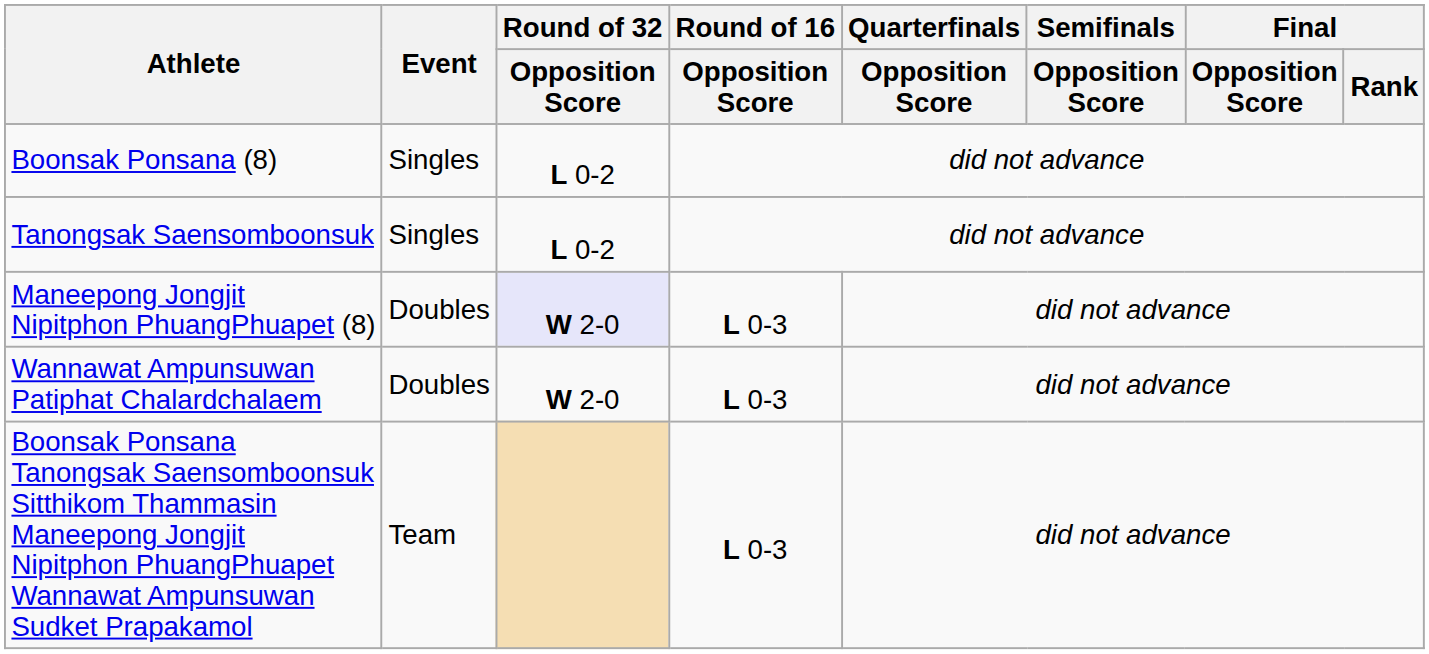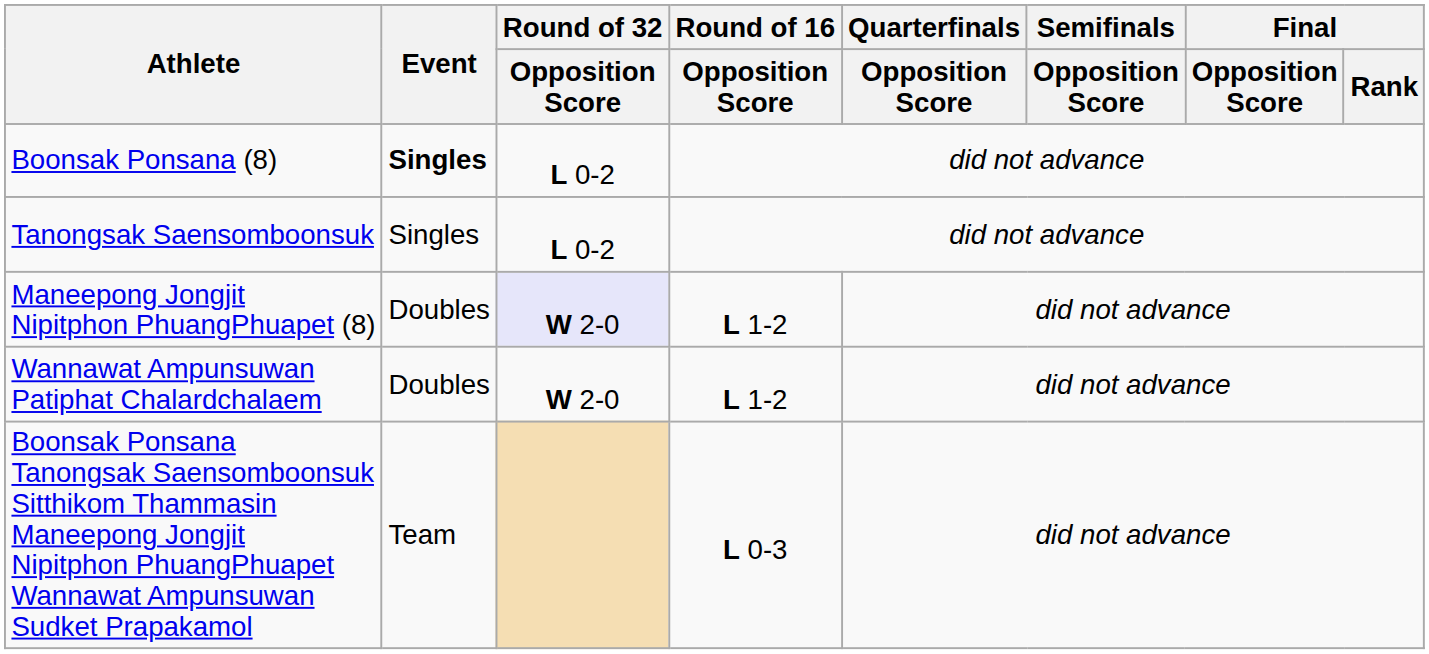 <table class=wikitable style="font-size:90%; text-align:center">
 <tr>
 <th rowspan="2">Athlete</th>
 <th rowspan="2">Event</th>
 <th>Round of 32</th>
 <th>Round of 16</th>
 <th>Quarterfinals</th>
 <th>Semifinals</th>
 <th colspan="2">Final</th>
 </tr>
 <tr>
 <th>Opposition<br>Score</th>
 <th>Opposition<br>Score</th>
 <th>Opposition<br>Score</th>
 <th>Opposition<br>Score</th>
 <th>Opposition<br>Score</th>
 <th>Rank</th>
 </tr>
 <tr>
 <td align=left><a href='#'>Boonsak Ponsana</a> (8)</td>
-<td align=left>Singles</td>
+<td align=left><strong>Singles</strong></td>
 <td> <br><strong>L</strong> 0-2</td>
 <td colspan=5><em>did not advance</em></td>
 </tr>
 <tr>
 <td align=left><a href='#'>Tanongsak Saensomboonsuk</a></td>
 <td align=left>Singles</td>
 <td> <br><strong>L</strong> 0-2</td>
 <td colspan=5><em>did not advance</em></td>
 </tr>
 <tr>
 <td align=left><a href='#'>Maneepong Jongjit</a> <br> <a href='#'>Nipitphon PhuangPhuapet</a> (8)</td>
 <td align=left>Doubles</td>
 <td style="background: lavender;"> <br> <strong>W</strong> 2-0</td>
-<td> <br><strong>L</strong> 0-3</td>
+<td> <br> <strong>L</strong> 1-2</td>
 <td colspan=4><em>did not advance</em></td>
 </tr>
 <tr>
 <td align=left><a href='#'>Wannawat Ampunsuwan</a><br><a href='#'>Patiphat Chalardchalaem</a></td>
 <td align=left>Doubles</td>
 <td> <br> <strong>W</strong> 2-0</td>
-<td> <br><strong>L</strong> 0-3</td>
+<td> <br> <strong>L</strong> 1-2</td>
 <td colspan=4><em>did not advance</em></td>
 </tr>
 <tr>
 <td align=left><a href='#'>Boonsak Ponsana</a><br><a href='#'>Tanongsak Saensomboonsuk</a><br><a href='#'>Sitthikom Thammasin</a><br><a href='#'>Maneepong Jongjit</a><br><a href='#'>Nipitphon PhuangPhuapet</a><br><a href='#'>Wannawat Ampunsuwan</a><br><a href='#'>Sudket Prapakamol</a></td>
 <td align=left>Team</td>
 <td bgcolor=wheat></td>
 <td> <br><strong>L</strong> 0-3</td>
 <td colspan=4><em>did not advance</em></td>
 </tr>
 </table>
